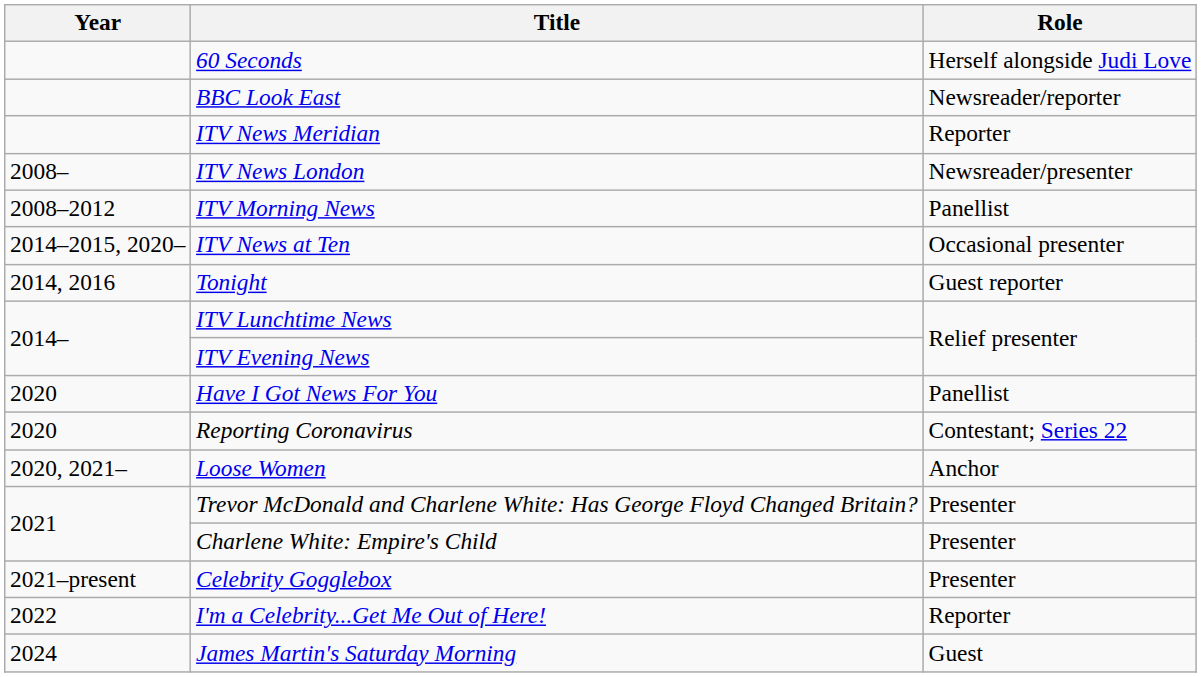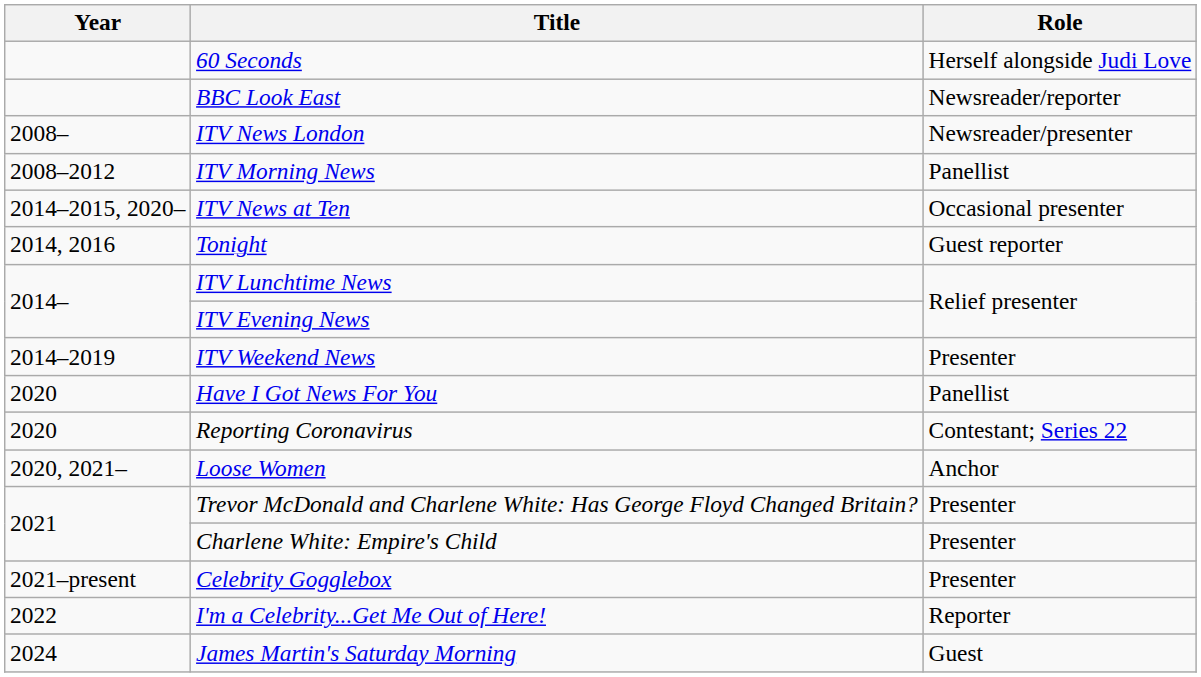 <table class="wikitable">
 <tr>
 <th>Year</th>
 <th>Title</th>
 <th>Role</th>
 </tr>
 <tr>
 <td></td>
 <td><em><a href='#'>60 Seconds</a></em></td>
 <td>Herself alongside <a href='#'>Judi Love</a></td>
 </tr>
 <tr>
 <td></td>
 <td><em><a href='#'>BBC Look East</a></em></td>
 <td>Newsreader/reporter</td>
-</tr>
-<tr>
-<td></td>
-<td><em><a href='#'>ITV News Meridian</a></em></td>
-<td>Reporter</td>
 </tr>
 <tr>
 <td>2008–</td>
 <td><em><a href='#'>ITV News London</a></em></td>
 <td>Newsreader/presenter</td>
 </tr>
 <tr>
 <td>2008–2012</td>
 <td><em><a href='#'>ITV Morning News</a></em></td>
 <td>Panellist</td>
 </tr>
 <tr>
 <td>2014–2015, 2020–</td>
 <td><em><a href='#'>ITV News at Ten</a></em></td>
 <td>Occasional presenter</td>
 </tr>
 <tr>
 <td>2014, 2016</td>
 <td><em><a href='#'>Tonight</a></em></td>
 <td>Guest reporter</td>
 </tr>
 <tr>
 <td rowspan=2>2014–</td>
 <td><em><a href='#'>ITV Lunchtime News</a></em></td>
 <td rowspan=2>Relief presenter</td>
 </tr>
 <tr>
 <td><em><a href='#'>ITV Evening News</a></em></td>
+</tr>
+<tr>
+<td>2014–2019</td>
+<td><em><a href='#'>ITV Weekend News</a></em></td>
+<td>Presenter</td>
 </tr>
 <tr>
 <td>2020</td>
 <td><em><a href='#'>Have I Got News For You</a></em></td>
 <td>Panellist</td>
 </tr>
 <tr>
 <td>2020</td>
 <td><em>Reporting Coronavirus</em></td>
 <td>Contestant; <a href='#'>Series 22</a></td>
 </tr>
 <tr>
 <td>2020, 2021–</td>
 <td><em><a href='#'>Loose Women</a></em></td>
 <td>Anchor</td>
 </tr>
 <tr>
 <td rowspan="2">2021</td>
 <td><em>Trevor McDonald and Charlene White: Has George Floyd Changed Britain?</em></td>
 <td>Presenter</td>
 </tr>
 <tr>
 <td><em>Charlene White: Empire's Child</em></td>
 <td>Presenter</td>
 </tr>
 <tr>
 <td>2021–present</td>
 <td><em><a href='#'>Celebrity Gogglebox</a></em></td>
 <td>Presenter</td>
 </tr>
 <tr>
 <td>2022</td>
 <td><a href='#'><em>I'm a Celebrity...Get Me Out of Here!</em></a></td>
 <td>Reporter</td>
 </tr>
 <tr>
 <td>2024</td>
 <td><em><a href='#'>James Martin's Saturday Morning</a></em></td>
 <td>Guest</td>
 </tr>
 </table>
